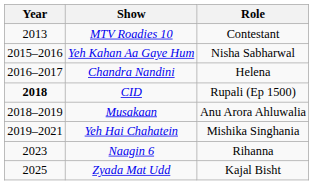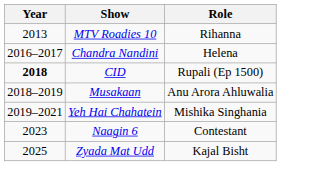 <table class="wikitable sortable" style="text-align:center;">
 <tr>
 <th>Year</th>
 <th>Show</th>
 <th>Role</th>
 </tr>
 <tr>
 <td>2013</td>
 <td><em><a href='#'>MTV Roadies 10</a></em></td>
-<td>Contestant</td>
-</tr>
-<tr>
-<td>2015–2016</td>
-<td><em><a href='#'>Yeh Kahan Aa Gaye Hum</a></em></td>
-<td>Nisha Sabharwal</td>
+<td>Rihanna</td>
 </tr>
 <tr>
 <td>2016–2017</td>
 <td><em><a href='#'>Chandra Nandini</a></em></td>
 <td>Helena</td>
 </tr>
 <tr>
 <td><strong>2018</strong></td>
 <td><a href='#'><em>CID</em></a></td>
 <td>Rupali (Ep 1500)</td>
 </tr>
 <tr>
 <td>2018–2019</td>
 <td><em><a href='#'>Musakaan</a></em></td>
 <td>Anu Arora Ahluwalia</td>
 </tr>
 <tr>
 <td>2019–2021</td>
 <td><em><a href='#'>Yeh Hai Chahatein</a></em></td>
 <td>Mishika Singhania</td>
 </tr>
 <tr>
 <td>2023</td>
 <td><em><a href='#'>Naagin 6</a></em></td>
-<td>Rihanna</td>
+<td>Contestant</td>
 </tr>
 <tr>
 <td>2025</td>
 <td><em><a href='#'>Zyada Mat Udd</a></em></td>
 <td>Kajal Bisht</td>
 </tr>
 </table>
